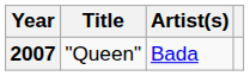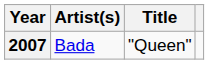 <table class="wikitable plainrowheaders">
 <tr>
 <th scope="col">Year</th>
+<th scope="col">Artist(s)</th>
 <th scope="col">Title</th>
-<th scope="col">Artist(s)</th>
 <th scope="col"></th>
 </tr>
 <tr>
 <th scope="row">2007</th>
+<td><a href='#'>Bada</a></td>
 <td>"Queen"</td>
-<td><a href='#'>Bada</a></td>
 <td style="text-align:center"></td>
 </tr>
 </table>
